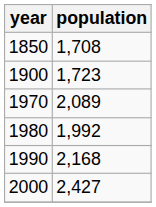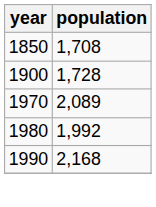 <table class="wikitable">
 <tr>
 <th>year</th>
 <th>population</th>
 </tr>
 <tr>
 <td>1850</td>
 <td>1,708</td>
 </tr>
 <tr>
 <td>1900</td>
-<td>1,723</td>
+<td>1,728</td>
 </tr>
 <tr>
 <td>1970</td>
 <td>2,089</td>
 </tr>
 <tr>
 <td>1980</td>
 <td>1,992</td>
 </tr>
 <tr>
 <td>1990</td>
 <td>2,168</td>
 </tr>
 <tr>
-<td>2000</td>
-<td>2,427</td>
-</tr>
-<tr>
 </tr>
 </table>
